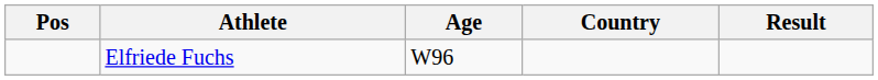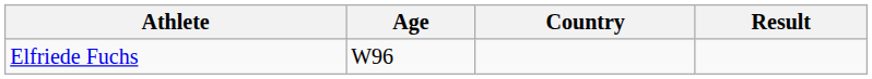 <table class="wikitable"  style="text-align:center; width:50%;">
 <tr>
-<th>Pos</th>
 <th>Athlete</th>
 <th>Age</th>
 <th>Country</th>
 <th>Result</th>
 </tr>
 <tr>
-<td align=center></td>
 <td align=left><a href='#'>Elfriede Fuchs</a></td>
 <td align=left>W96</td>
 <td align=left></td>
 <td></td>
 </tr>
 </table>
